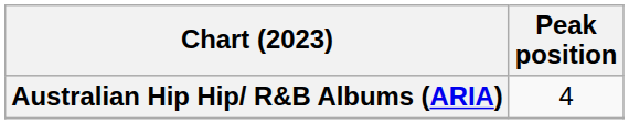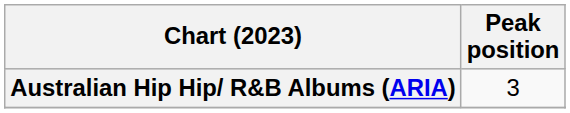 <table class="wikitable sortable plainrowheaders" style="text-align:center">
 <tr>
 <th scope="col">Chart (2023)</th>
 <th scope="col">Peak<br>position</th>
 </tr>
 <tr>
 <th scope="row">Australian Hip Hip/ R&B Albums (<a href='#'>ARIA</a>)</th>
-<td>4</td>
+<td>3</td>
 </tr>
 <tr>
 </tr>
 <tr>
 </tr>
 <tr>
 </tr>
 </table>
